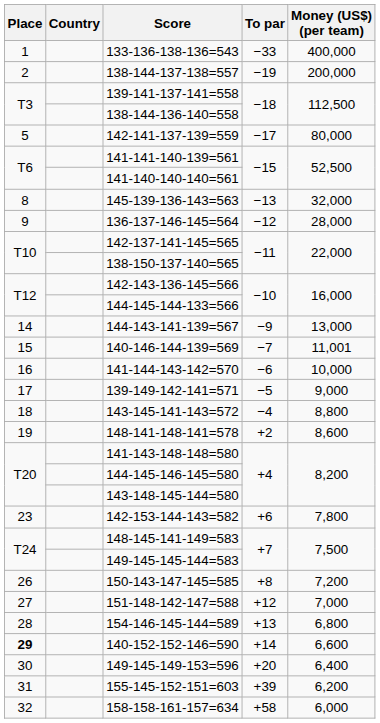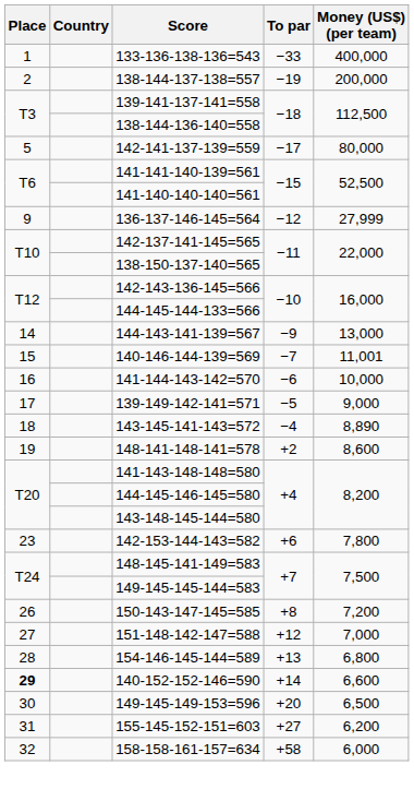 <table class="wikitable" style="font-size:95%;">
 <tr>
 <th>Place</th>
 <th>Country</th>
 <th>Score</th>
 <th>To par</th>
 <th>Money (US$)<br>(per team)</th>
 </tr>
 <tr>
 <td align=center>1</td>
 <td></td>
 <td>133-136-138-136=543</td>
 <td align=center>−33</td>
 <td align=center>400,000</td>
 </tr>
 <tr>
 <td align=center>2</td>
 <td></td>
 <td>138-144-137-138=557</td>
 <td align=center>−19</td>
 <td align=center>200,000</td>
 </tr>
 <tr>
 <td rowspan=2 align=center>T3</td>
 <td></td>
 <td>139-141-137-141=558</td>
 <td rowspan=2 align=center>−18</td>
 <td rowspan=2 align=center>112,500</td>
 </tr>
 <tr>
 <td></td>
 <td>138-144-136-140=558</td>
 </tr>
 <tr>
 <td align=center>5</td>
 <td></td>
 <td>142-141-137-139=559</td>
 <td align=center>−17</td>
 <td align=center>80,000</td>
 </tr>
 <tr>
 <td rowspan=2 align=center>T6</td>
 <td></td>
 <td>141-141-140-139=561</td>
 <td rowspan=2 align=center>−15</td>
 <td rowspan=2 align=center>52,500</td>
 </tr>
 <tr>
 <td></td>
 <td>141-140-140-140=561</td>
 </tr>
 <tr>
-<td align=center>8</td>
-<td></td>
-<td>145-139-136-143=563</td>
-<td align=center>−13</td>
-<td align=center>32,000</td>
-</tr>
-<tr>
 <td align=center>9</td>
 <td></td>
 <td>136-137-146-145=564</td>
 <td align=center>−12</td>
-<td align=center>28,000</td>
+<td align=center>27,999</td>
 </tr>
 <tr>
 <td rowspan=2 align=center>T10</td>
 <td></td>
 <td>142-137-141-145=565</td>
 <td rowspan=2 align=center>−11</td>
 <td rowspan=2 align=center>22,000</td>
 </tr>
 <tr>
 <td></td>
 <td>138-150-137-140=565</td>
 </tr>
 <tr>
 <td rowspan=2 align=center>T12</td>
 <td></td>
 <td>142-143-136-145=566</td>
 <td rowspan=2 align=center>−10</td>
 <td rowspan=2 align=center>16,000</td>
 </tr>
 <tr>
 <td></td>
 <td>144-145-144-133=566</td>
 </tr>
 <tr>
 <td align=center>14</td>
 <td></td>
 <td>144-143-141-139=567</td>
 <td align=center>−9</td>
 <td align=center>13,000</td>
 </tr>
 <tr>
 <td align=center>15</td>
 <td></td>
 <td>140-146-144-139=569</td>
 <td align=center>−7</td>
 <td align=center>11,001</td>
 </tr>
 <tr>
 <td align=center>16</td>
 <td></td>
 <td>141-144-143-142=570</td>
 <td align=center>−6</td>
 <td align=center>10,000</td>
 </tr>
 <tr>
 <td align=center>17</td>
 <td></td>
 <td>139-149-142-141=571</td>
 <td align=center>−5</td>
 <td align=center>9,000</td>
 </tr>
 <tr>
 <td align=center>18</td>
 <td></td>
 <td>143-145-141-143=572</td>
 <td align=center>−4</td>
-<td align=center>8,800</td>
+<td align=center>8,890</td>
 </tr>
 <tr>
 <td align=center>19</td>
 <td></td>
 <td>148-141-148-141=578</td>
 <td align=center>+2</td>
 <td align=center>8,600</td>
 </tr>
 <tr>
 <td rowspan=3 align=center>T20</td>
 <td></td>
 <td>141-143-148-148=580</td>
 <td rowspan=3 align=center>+4</td>
 <td rowspan=3 align=center>8,200</td>
 </tr>
 <tr>
 <td></td>
 <td>144-145-146-145=580</td>
 </tr>
 <tr>
 <td></td>
 <td>143-148-145-144=580</td>
 </tr>
 <tr>
 <td align=center>23</td>
 <td></td>
 <td>142-153-144-143=582</td>
 <td align=center>+6</td>
 <td align=center>7,800</td>
 </tr>
 <tr>
 <td rowspan=2 align=center>T24</td>
 <td></td>
 <td>148-145-141-149=583</td>
 <td align=center rowspan=2>+7</td>
 <td rowspan=2 align=center>7,500</td>
 </tr>
 <tr>
 <td></td>
 <td>149-145-145-144=583</td>
 </tr>
 <tr>
 <td align=center>26</td>
 <td></td>
 <td>150-143-147-145=585</td>
 <td align=center>+8</td>
 <td align=center>7,200</td>
 </tr>
 <tr>
 <td align=center>27</td>
 <td></td>
 <td>151-148-142-147=588</td>
 <td align=center>+12</td>
 <td align=center>7,000</td>
 </tr>
 <tr>
 <td align=center>28</td>
 <td></td>
 <td>154-146-145-144=589</td>
 <td align=center>+13</td>
 <td align=center>6,800</td>
 </tr>
 <tr>
 <td align=center><strong>29</strong></td>
 <td></td>
 <td>140-152-152-146=590</td>
 <td align=center>+14</td>
 <td align=center>6,600</td>
 </tr>
 <tr>
 <td align=center>30</td>
 <td></td>
 <td>149-145-149-153=596</td>
 <td align=center>+20</td>
-<td align=center>6,400</td>
+<td align=center>6,500</td>
 </tr>
 <tr>
 <td align=center>31</td>
 <td></td>
 <td>155-145-152-151=603</td>
-<td align=center>+39</td>
+<td align=center>+27</td>
 <td align=center>6,200</td>
 </tr>
 <tr>
 <td align=center>32</td>
 <td></td>
 <td>158-158-161-157=634</td>
 <td align=center>+58</td>
 <td align=center>6,000</td>
 </tr>
 </table>
